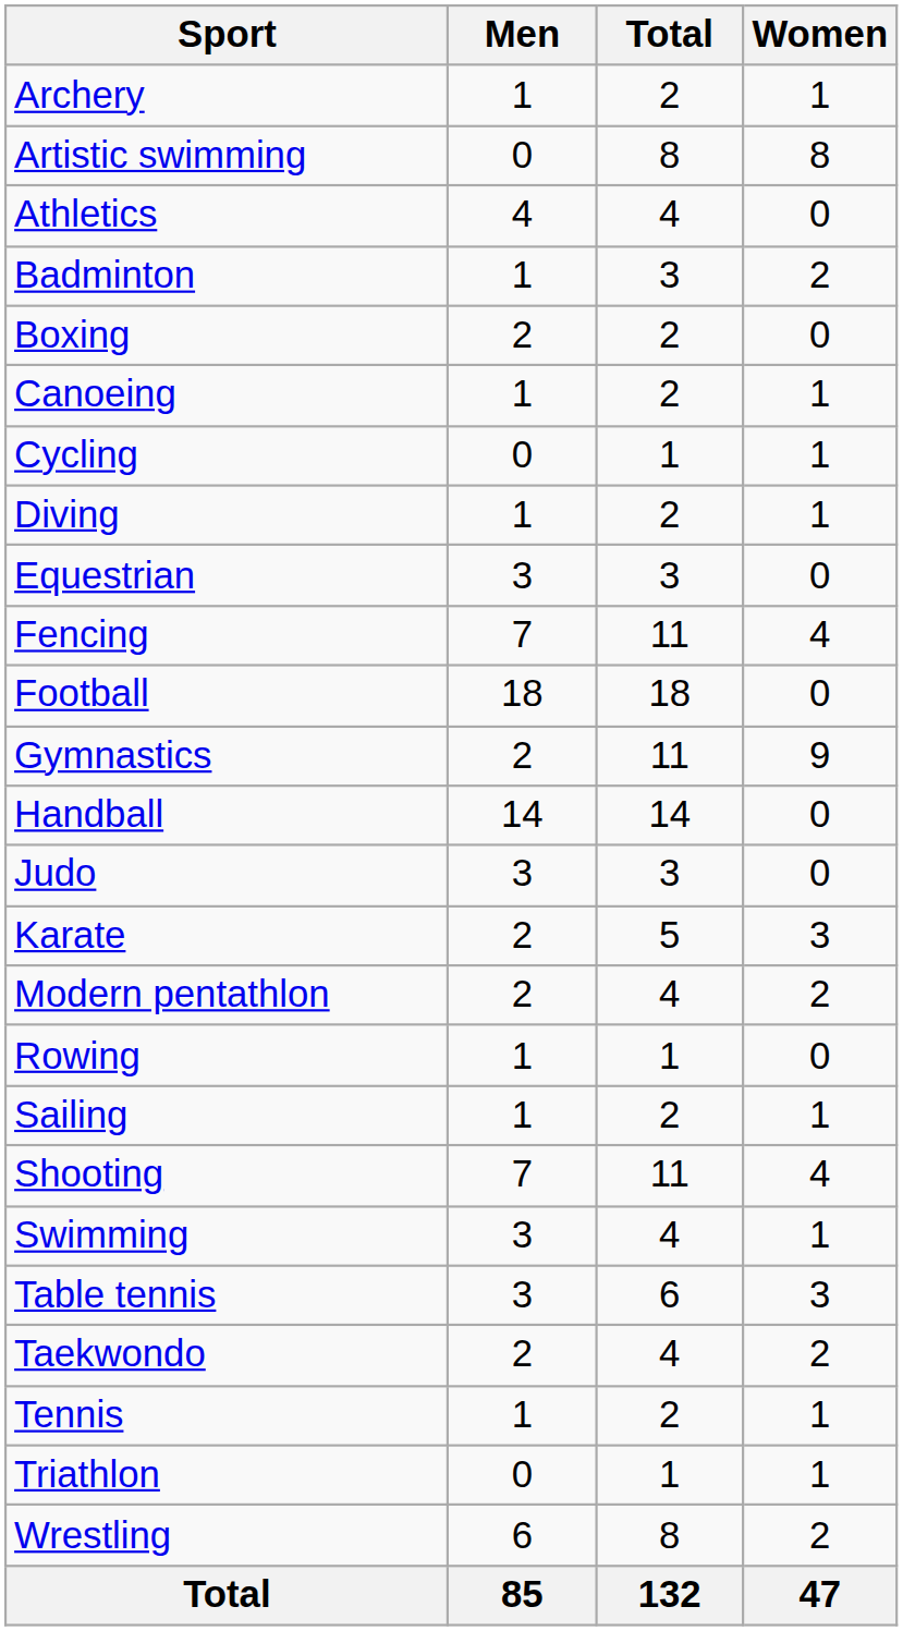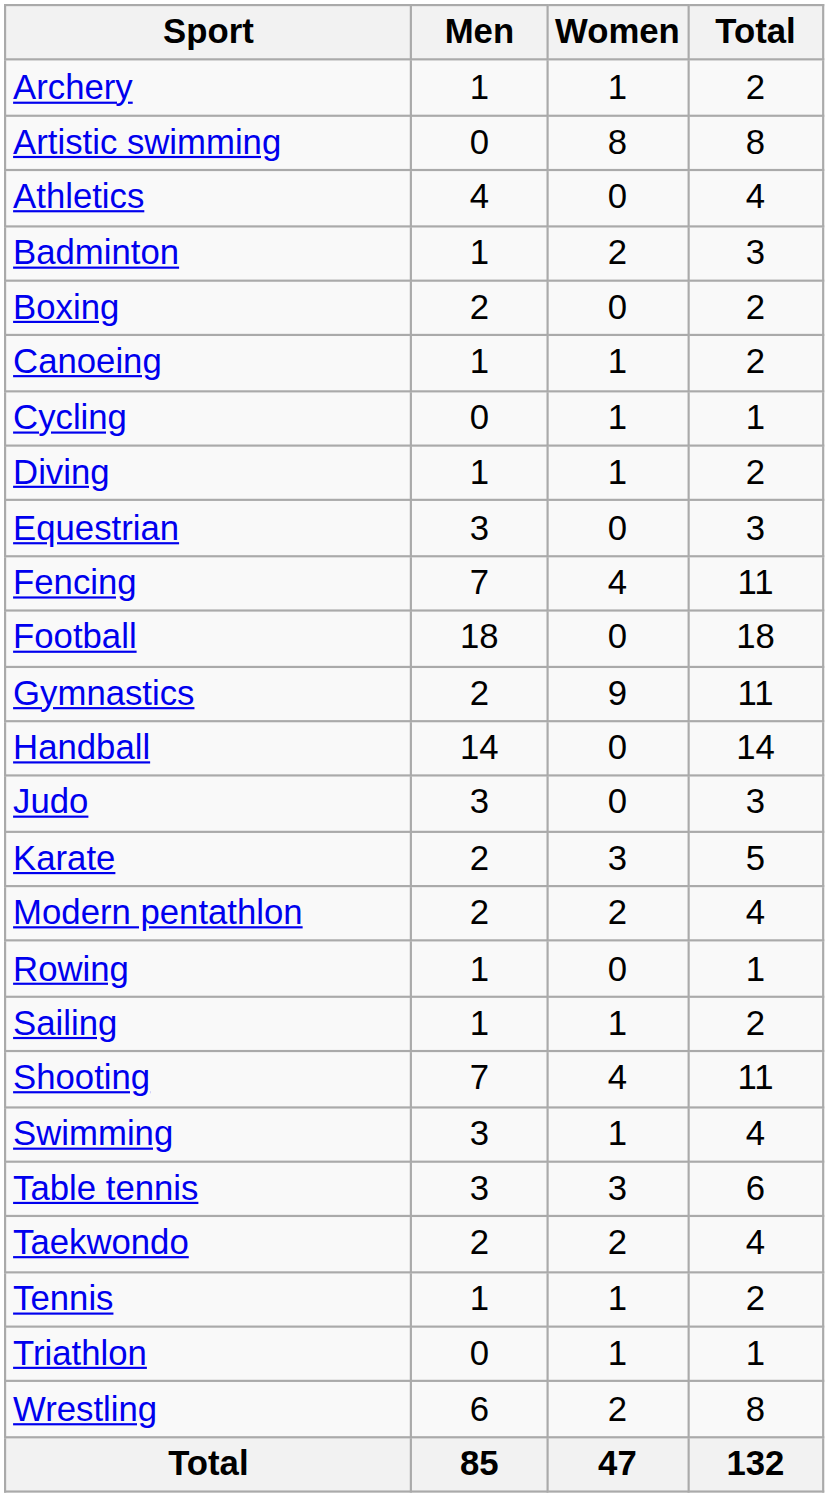 <table class="wikitable sortable" style="text-align:center;">
 <tr>
 <th width=180>Sport</th>
 <th width=55>Men</th>
+<th width=55>Women</th>
 <th width=55>Total</th>
-<th width=55>Women</th>
 </tr>
 <tr>
 <td align=left><a href='#'>Archery</a></td>
 <td>1</td>
+<td>1</td>
 <td>2</td>
-<td>1</td>
 </tr>
 <tr>
 <td align=left><a href='#'>Artistic swimming</a></td>
 <td>0</td>
 <td>8</td>
 <td>8</td>
 </tr>
 <tr>
 <td align=left><a href='#'>Athletics</a></td>
 <td>4</td>
+<td>0</td>
 <td>4</td>
-<td>0</td>
 </tr>
 <tr>
 <td align=left><a href='#'>Badminton</a></td>
 <td>1</td>
+<td>2</td>
 <td>3</td>
-<td>2</td>
 </tr>
 <tr>
 <td align=left><a href='#'>Boxing</a></td>
 <td>2</td>
+<td>0</td>
 <td>2</td>
-<td>0</td>
 </tr>
 <tr>
 <td align=left><a href='#'>Canoeing</a></td>
 <td>1</td>
+<td>1</td>
 <td>2</td>
-<td>1</td>
 </tr>
 <tr>
 <td align=left><a href='#'>Cycling</a></td>
 <td>0</td>
 <td>1</td>
 <td>1</td>
 </tr>
 <tr>
 <td align=left><a href='#'>Diving</a></td>
 <td>1</td>
+<td>1</td>
 <td>2</td>
-<td>1</td>
 </tr>
 <tr>
 <td align=left><a href='#'>Equestrian</a></td>
 <td>3</td>
+<td>0</td>
 <td>3</td>
-<td>0</td>
 </tr>
 <tr>
 <td align=left><a href='#'>Fencing</a></td>
 <td>7</td>
+<td>4</td>
 <td>11</td>
-<td>4</td>
 </tr>
 <tr>
 <td align=left><a href='#'>Football</a></td>
 <td>18</td>
+<td>0</td>
 <td>18</td>
-<td>0</td>
 </tr>
 <tr>
 <td align=left><a href='#'>Gymnastics</a></td>
 <td>2</td>
+<td>9</td>
 <td>11</td>
-<td>9</td>
 </tr>
 <tr>
 <td align=left><a href='#'>Handball</a></td>
 <td>14</td>
+<td>0</td>
 <td>14</td>
-<td>0</td>
 </tr>
 <tr>
 <td align=left><a href='#'>Judo</a></td>
 <td>3</td>
+<td>0</td>
 <td>3</td>
-<td>0</td>
 </tr>
 <tr>
 <td align=left><a href='#'>Karate</a></td>
 <td>2</td>
+<td>3</td>
 <td>5</td>
-<td>3</td>
 </tr>
 <tr>
 <td align=left><a href='#'>Modern pentathlon</a></td>
 <td>2</td>
+<td>2</td>
 <td>4</td>
-<td>2</td>
 </tr>
 <tr>
 <td align=left><a href='#'>Rowing</a></td>
 <td>1</td>
+<td>0</td>
 <td>1</td>
-<td>0</td>
 </tr>
 <tr>
 <td align=left><a href='#'>Sailing</a></td>
 <td>1</td>
+<td>1</td>
 <td>2</td>
-<td>1</td>
 </tr>
 <tr>
 <td align=left><a href='#'>Shooting</a></td>
 <td>7</td>
+<td>4</td>
 <td>11</td>
-<td>4</td>
 </tr>
 <tr>
 <td align=left><a href='#'>Swimming</a></td>
 <td>3</td>
+<td>1</td>
 <td>4</td>
-<td>1</td>
 </tr>
 <tr>
 <td align=left><a href='#'>Table tennis</a></td>
 <td>3</td>
+<td>3</td>
 <td>6</td>
-<td>3</td>
 </tr>
 <tr>
 <td align=left><a href='#'>Taekwondo</a></td>
 <td>2</td>
+<td>2</td>
 <td>4</td>
-<td>2</td>
 </tr>
 <tr>
 <td align=left><a href='#'>Tennis</a></td>
 <td>1</td>
+<td>1</td>
 <td>2</td>
-<td>1</td>
 </tr>
 <tr>
 <td align=left><a href='#'>Triathlon</a></td>
 <td>0</td>
 <td>1</td>
 <td>1</td>
 </tr>
 <tr>
 <td align=left><a href='#'>Wrestling</a></td>
 <td>6</td>
+<td>2</td>
 <td>8</td>
-<td>2</td>
 </tr>
 <tr>
 <th>Total</th>
 <th>85</th>
+<th>47</th>
 <th>132</th>
-<th>47</th>
 </tr>
 </table>
